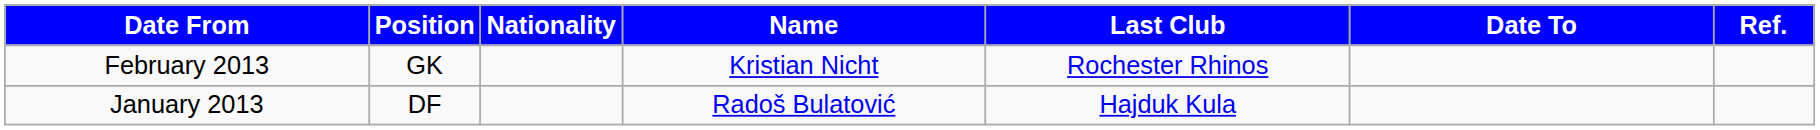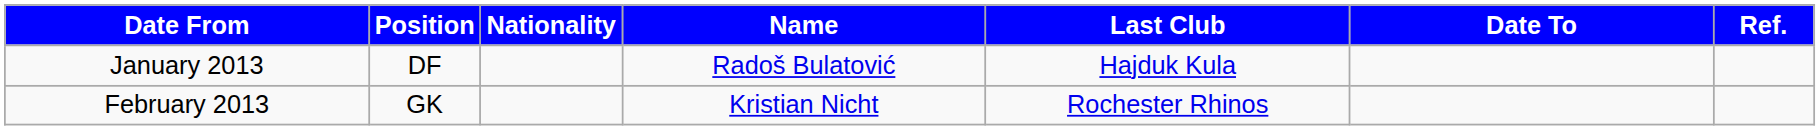 <table class="wikitable"  style="text-align:center; font-size:90%; ">
 <tr>
 <th style="background:#00f; color:white; width:200px;">Date From</th>
 <th style="background:#00f; color:white; width:50px;">Position</th>
 <th style="background:#00f; color:white; width:50px;">Nationality</th>
 <th style="background:#00f; color:white; width:200px;">Name</th>
 <th style="background:#00f; color:white; width:200px;">Last Club</th>
 <th style="background:#00f; color:white; width:200px;">Date To</th>
 <th style="background:#00f; color:white; width:50px;">Ref.</th>
 </tr>
 <tr>
+<td>January 2013</td>
+<td>DF</td>
+<td></td>
+<td><a href='#'>Radoš Bulatović</a></td>
+<td><a href='#'>Hajduk Kula</a></td>
+<td></td>
+<td></td>
+</tr>
+<tr>
 <td>February 2013</td>
 <td>GK</td>
 <td></td>
 <td><a href='#'>Kristian Nicht</a></td>
 <td><a href='#'>Rochester Rhinos</a></td>
 <td></td>
 <td></td>
 </tr>
-<tr>
-<td>January 2013</td>
-<td>DF</td>
-<td></td>
-<td><a href='#'>Radoš Bulatović</a></td>
-<td><a href='#'>Hajduk Kula</a></td>
-<td></td>
-<td></td>
-</tr>
 </table>
